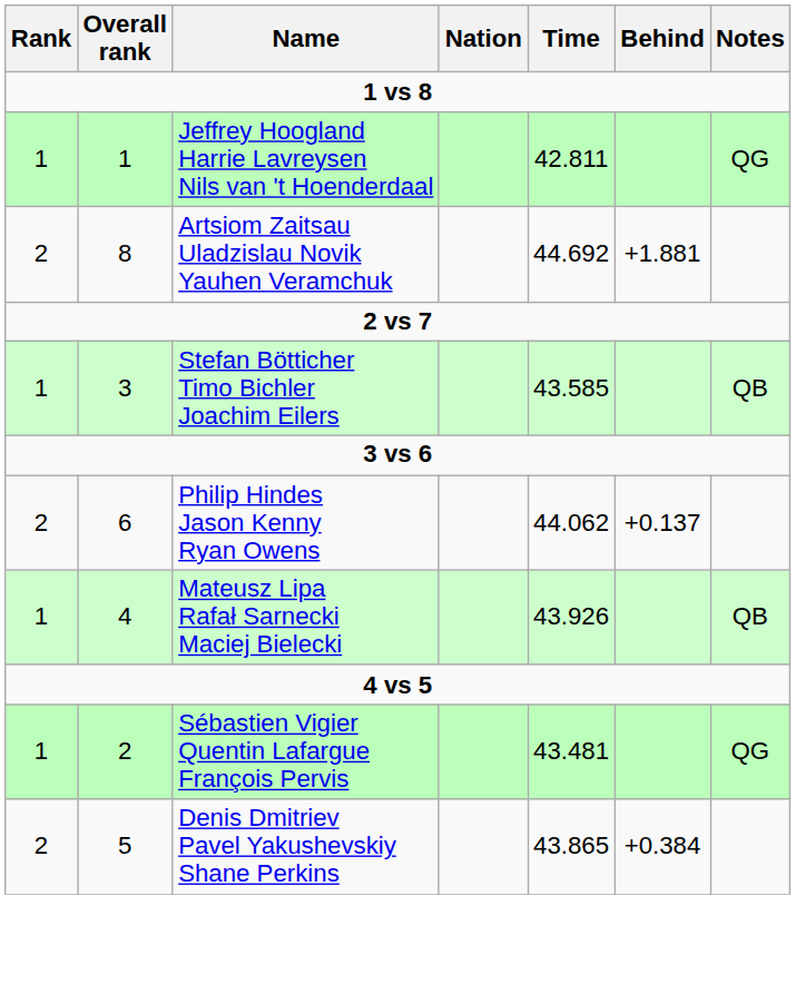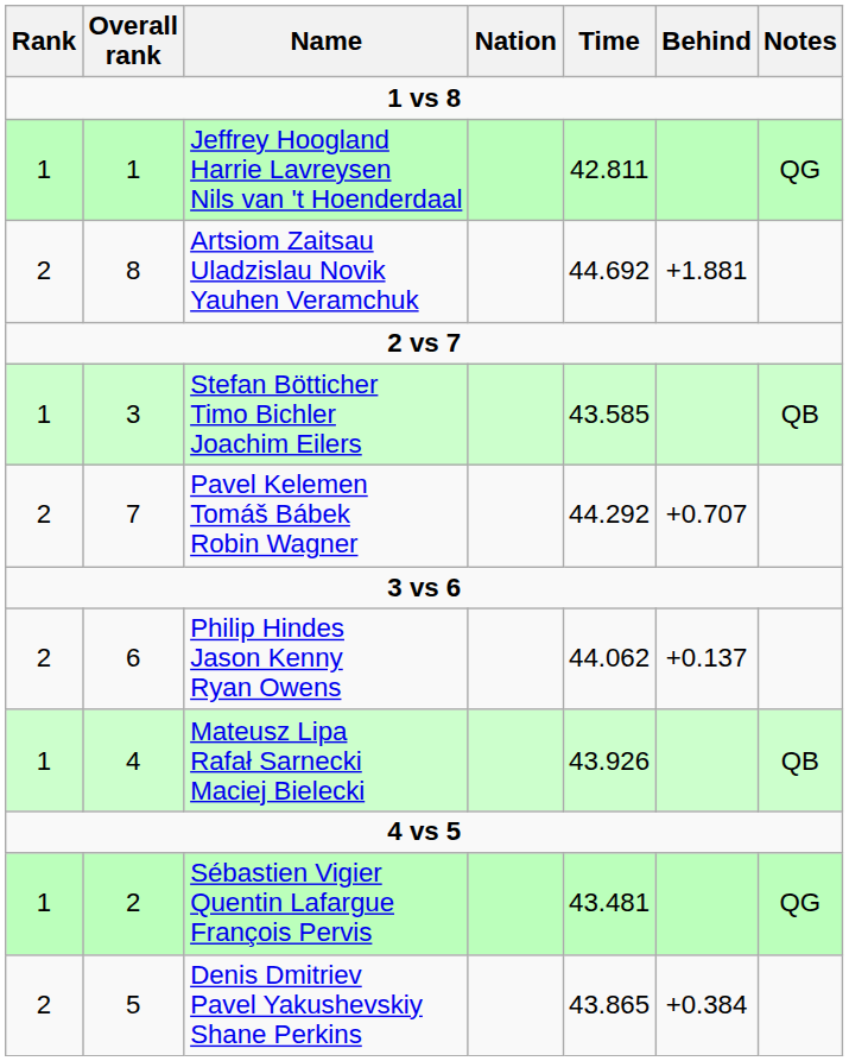 <table class="wikitable sortable" style="text-align:center">
 <tr>
 <th>Rank</th>
 <th>Overall<br>rank</th>
 <th>Name</th>
 <th>Nation</th>
 <th>Time</th>
 <th>Behind</th>
 <th>Notes</th>
 </tr>
 <tr>
 <td colspan="7"><strong>1 vs 8</strong></td>
 </tr>
 <tr bgcolor=bbffbb>
 <td>1</td>
 <td>1</td>
 <td align=left><a href='#'>Jeffrey Hoogland</a><br><a href='#'>Harrie Lavreysen</a><br><a href='#'>Nils van 't Hoenderdaal</a></td>
 <td align=left></td>
 <td>42.811</td>
 <td></td>
 <td>QG</td>
 </tr>
 <tr>
 <td>2</td>
 <td>8</td>
 <td align=left><a href='#'>Artsiom Zaitsau</a><br><a href='#'>Uladzislau Novik</a><br><a href='#'>Yauhen Veramchuk</a></td>
 <td align=left></td>
 <td>44.692</td>
 <td>+1.881</td>
 <td></td>
 </tr>
 <tr>
 <td colspan="7"><strong>2 vs 7</strong></td>
 </tr>
 <tr bgcolor=ccffcc>
 <td>1</td>
 <td>3</td>
 <td align=left><a href='#'>Stefan Bötticher</a><br><a href='#'>Timo Bichler</a><br><a href='#'>Joachim Eilers</a></td>
 <td align=left></td>
 <td>43.585</td>
 <td></td>
 <td>QB</td>
 </tr>
 <tr>
+<td>2</td>
+<td>7</td>
+<td align=left><a href='#'>Pavel Kelemen</a><br><a href='#'>Tomáš Bábek</a><br><a href='#'>Robin Wagner</a></td>
+<td align=left></td>
+<td>44.292</td>
+<td>+0.707</td>
+<td></td>
+</tr>
+<tr>
 <td colspan="7"><strong>3 vs 6</strong></td>
 </tr>
 <tr>
 <td>2</td>
 <td>6</td>
 <td align=left><a href='#'>Philip Hindes</a><br><a href='#'>Jason Kenny</a><br><a href='#'>Ryan Owens</a></td>
 <td align=left></td>
 <td>44.062</td>
 <td>+0.137</td>
 <td></td>
 </tr>
 <tr bgcolor=ccffcc>
 <td>1</td>
 <td>4</td>
 <td align=left><a href='#'>Mateusz Lipa</a><br><a href='#'>Rafał Sarnecki</a><br><a href='#'>Maciej Bielecki</a></td>
 <td align=left></td>
 <td>43.926</td>
 <td></td>
 <td>QB</td>
 </tr>
 <tr>
 <td colspan="7"><strong>4 vs 5</strong></td>
 </tr>
 <tr bgcolor=bbffbb>
 <td>1</td>
 <td>2</td>
 <td align=left><a href='#'>Sébastien Vigier</a><br><a href='#'>Quentin Lafargue</a><br><a href='#'>François Pervis</a></td>
 <td align=left></td>
 <td>43.481</td>
 <td></td>
 <td>QG</td>
 </tr>
 <tr>
 <td>2</td>
 <td>5</td>
 <td align=left><a href='#'>Denis Dmitriev</a><br><a href='#'>Pavel Yakushevskiy</a><br><a href='#'>Shane Perkins</a></td>
 <td align=left></td>
 <td>43.865</td>
 <td>+0.384</td>
 <td></td>
 </tr>
 </table>
